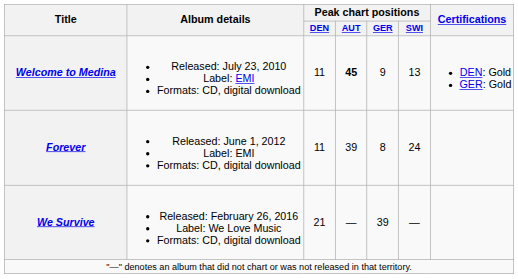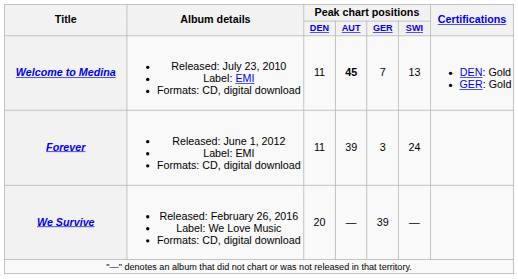 <table class="wikitable plainrowheaders" style="text-align:center;" border="1">
 <tr>
 <th scope="col" rowspan="2" style="width:11em;">Title</th>
 <th scope="col" rowspan="2" style="width:16em;">Album details</th>
 <th scope="col" colspan="4">Peak chart positions</th>
 <th scope="col" rowspan="2"><a href='#'>Certifications</a></th>
 </tr>
 <tr>
 <th scope="col" style="width:3em;font-size:85%;"><a href='#'>DEN</a><br></th>
 <th scope="col" style="width:3em;font-size:85%;"><a href='#'>AUT</a><br></th>
 <th scope="col" style="width:3em;font-size:85%;"><a href='#'>GER</a><br></th>
 <th scope="col" style="width:3em;font-size:85%;"><a href='#'>SWI</a><br></th>
 </tr>
 <tr>
 <th scope="row"><em><a href='#'>Welcome to Medina</a></em></th>
 <td><br><ul><li>Released: July 23, 2010</li><li>Label: <a href='#'>EMI</a></li><li>Formats: CD, digital download</li></ul></td>
 <td>11</td>
 <td><strong>45</strong></td>
-<td>9</td>
+<td>7</td>
 <td>13</td>
 <td><br><ul><li><a href='#'>DEN</a>: Gold</li><li><a href='#'>GER</a>: Gold</li></ul></td>
 </tr>
 <tr>
 <th scope="row"><em><a href='#'>Forever</a></em></th>
 <td><br><ul><li>Released: June 1, 2012</li><li>Label: EMI</li><li>Formats: CD, digital download</li></ul></td>
 <td>11</td>
 <td>39</td>
-<td>8</td>
+<td>3</td>
 <td>24</td>
 <td></td>
 </tr>
 <tr>
 <th scope="row"><em><a href='#'>We Survive</a></em></th>
 <td><br><ul><li>Released: February 26, 2016</li><li>Label: We Love Music</li><li>Formats: CD, digital download</li></ul></td>
-<td>21</td>
+<td>20</td>
 <td>—</td>
 <td>39</td>
 <td>—</td>
 <td></td>
 </tr>
 <tr>
 <td colspan="7" style="font-size:85%">"—" denotes an album that did not chart or was not released in that territory.</td>
 </tr>
 </table>
